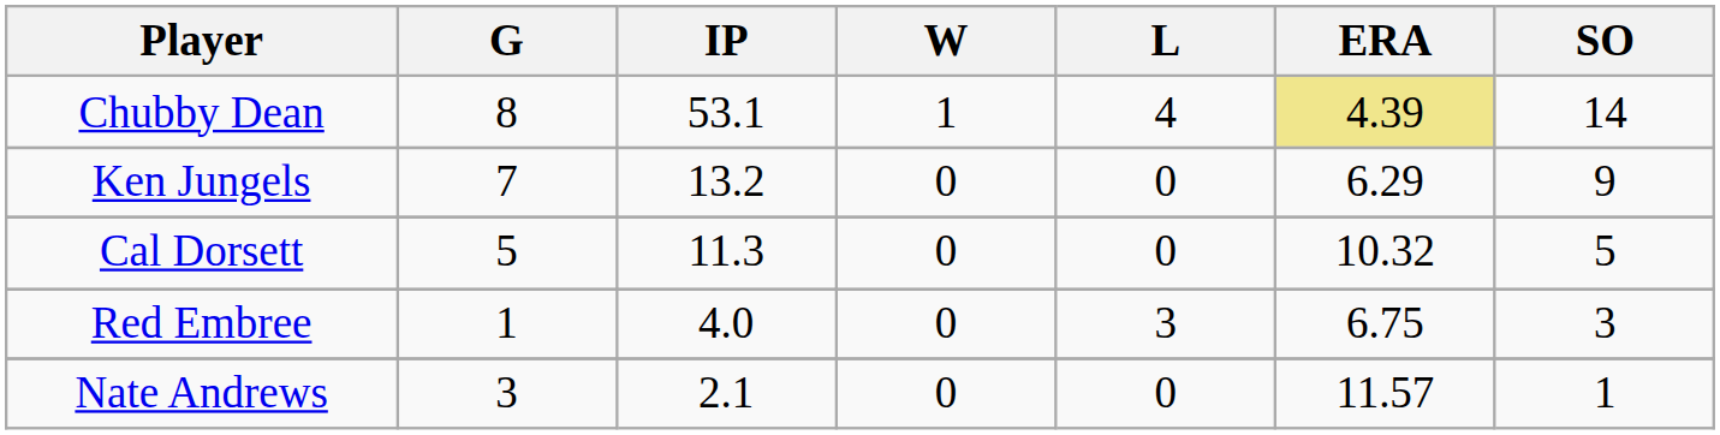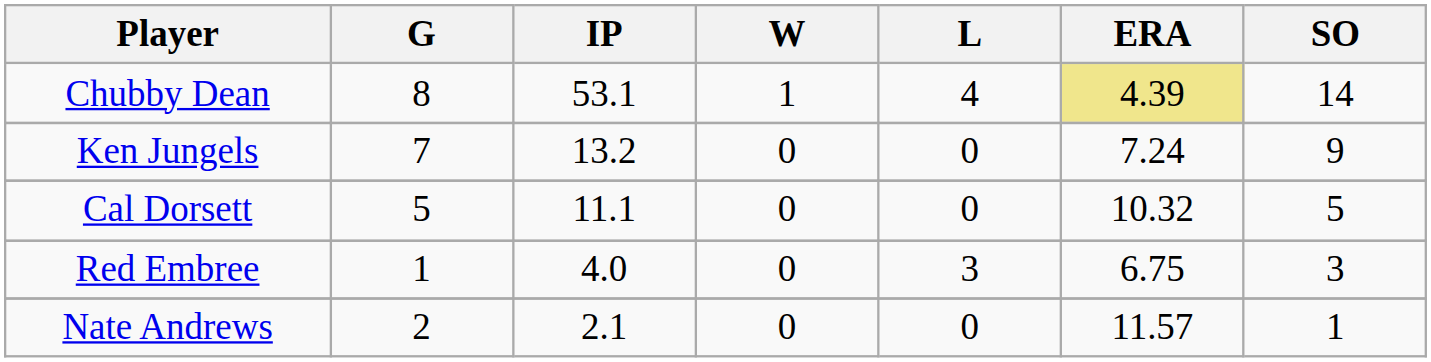 <table class="wikitable sortable">
 <tr>
 <th bgcolor="#DDDDFF" width="16%">Player</th>
 <th bgcolor="#DDDDFF" width="9%">G</th>
 <th bgcolor="#DDDDFF" width="9%">IP</th>
 <th bgcolor="#DDDDFF" width="9%">W</th>
 <th bgcolor="#DDDDFF" width="9%">L</th>
 <th bgcolor="#DDDDFF" width="9%">ERA</th>
 <th bgcolor="#DDDDFF" width="9%">SO</th>
 </tr>
 <tr align="center">
 <td><a href='#'>Chubby Dean</a></td>
 <td>8</td>
 <td>53.1</td>
 <td>1</td>
 <td>4</td>
 <td style="background: khaki;">4.39</td>
 <td>14</td>
 </tr>
 <tr>
 </tr>
 <tr align="center">
 <td><a href='#'>Ken Jungels</a></td>
 <td>7</td>
 <td>13.2</td>
 <td>0</td>
 <td>0</td>
-<td>6.29</td>
+<td>7.24</td>
 <td>9</td>
 </tr>
 <tr>
 </tr>
 <tr align="center">
 <td><a href='#'>Cal Dorsett</a></td>
 <td>5</td>
-<td>11.3</td>
+<td>11.1</td>
 <td>0</td>
 <td>0</td>
 <td>10.32</td>
 <td>5</td>
 </tr>
 <tr>
 </tr>
 <tr align="center">
 <td><a href='#'>Red Embree</a></td>
 <td>1</td>
 <td>4.0</td>
 <td>0</td>
 <td>3</td>
 <td>6.75</td>
 <td>3</td>
 </tr>
 <tr>
 </tr>
 <tr align="center">
 <td><a href='#'>Nate Andrews</a></td>
-<td>3</td>
+<td>2</td>
 <td>2.1</td>
 <td>0</td>
 <td>0</td>
 <td>11.57</td>
 <td>1</td>
 </tr>
 </table>
